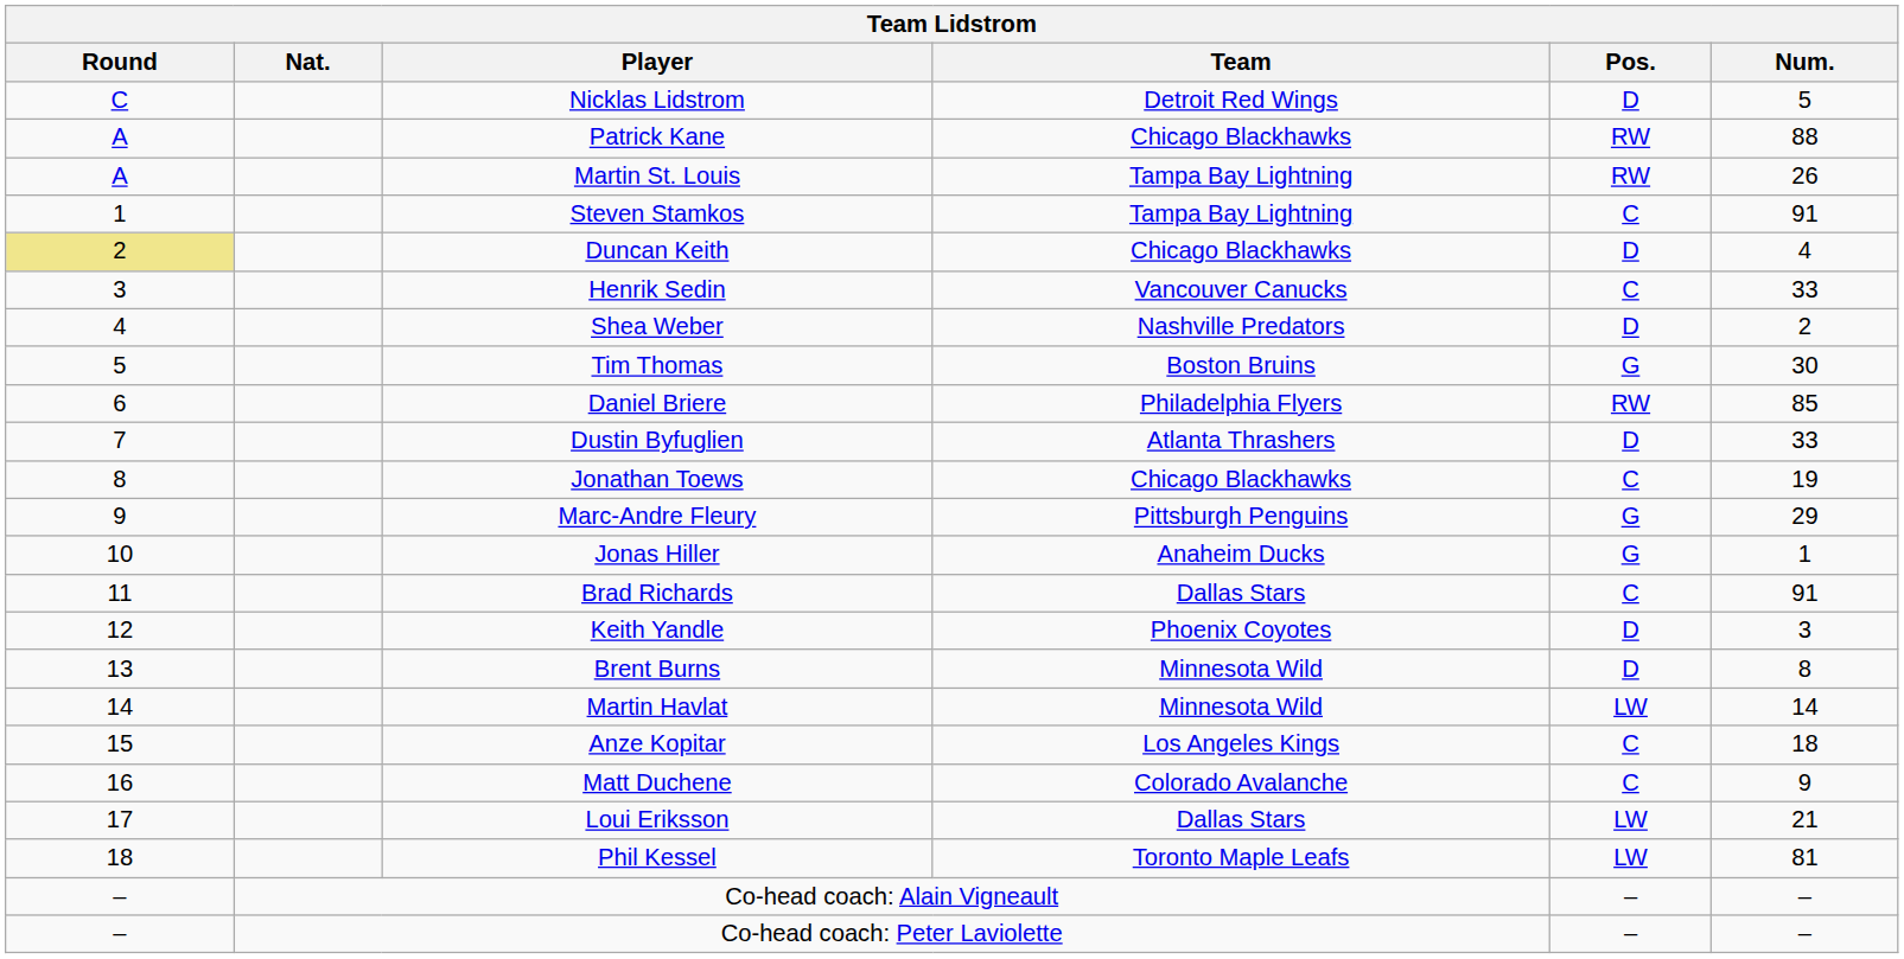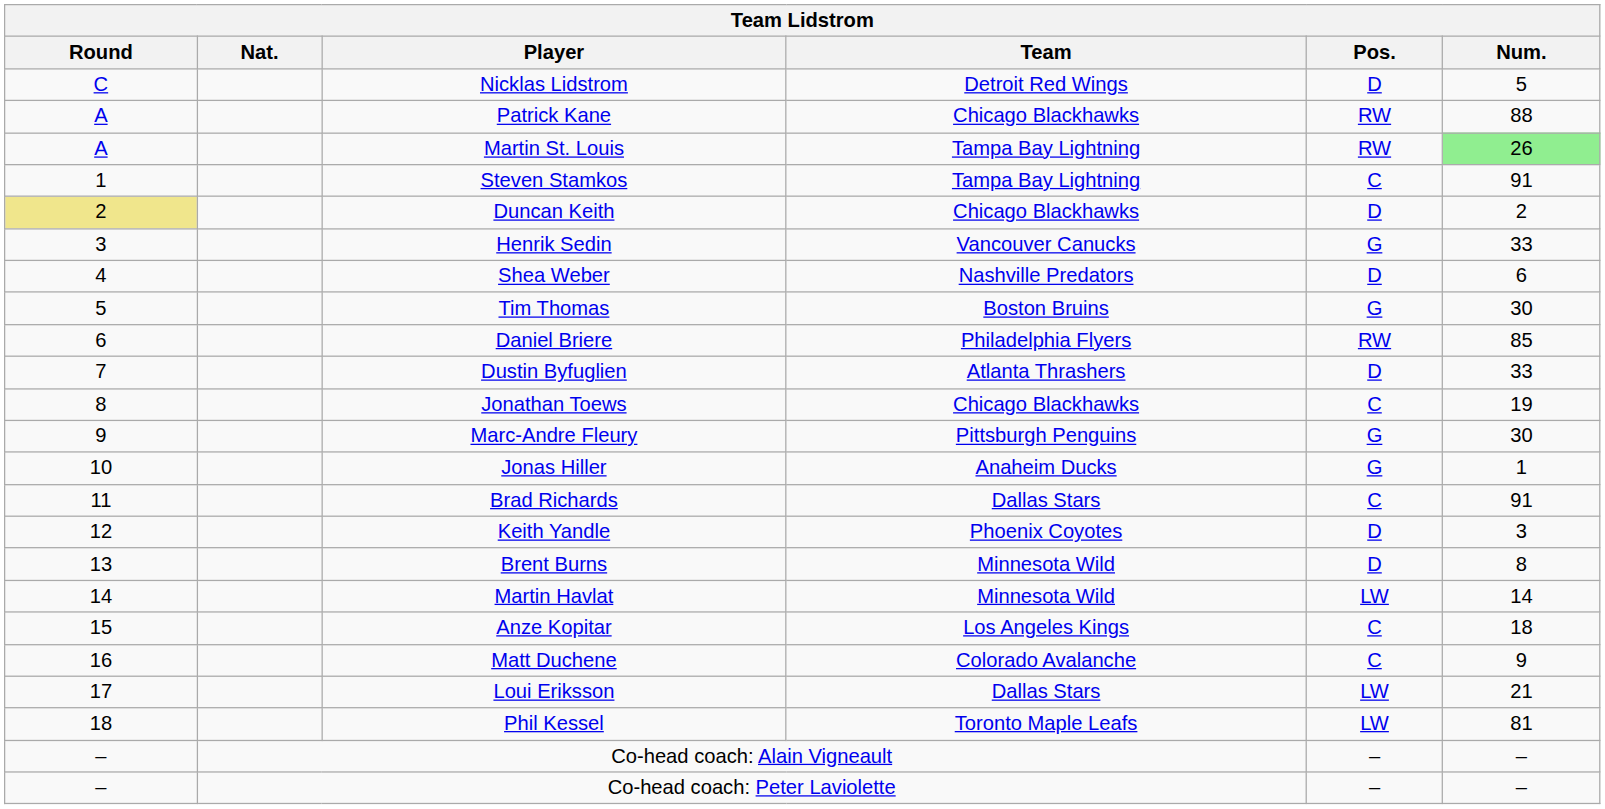 <table width="80%" class="wikitable" style="text-align:center">
 <tr>
 <th colspan=6>Team Lidstrom</th>
 </tr>
 <tr>
 <th>Round</th>
 <th>Nat.</th>
 <th>Player</th>
 <th>Team</th>
 <th>Pos.</th>
 <th>Num.</th>
 </tr>
 <tr>
 <td><a href='#'>C</a></td>
 <td></td>
 <td><a href='#'>Nicklas Lidstrom</a></td>
 <td><a href='#'>Detroit Red Wings</a></td>
 <td><a href='#'>D</a></td>
 <td>5</td>
 </tr>
 <tr>
 <td><a href='#'>A</a></td>
 <td></td>
 <td><a href='#'>Patrick Kane</a></td>
 <td><a href='#'>Chicago Blackhawks</a></td>
 <td><a href='#'>RW</a></td>
 <td>88</td>
 </tr>
 <tr>
 <td><a href='#'>A</a></td>
 <td></td>
 <td><a href='#'>Martin St. Louis</a></td>
 <td><a href='#'>Tampa Bay Lightning</a></td>
 <td><a href='#'>RW</a></td>
-<td>26</td>
+<td style="background: lightgreen;">26</td>
 </tr>
 <tr>
 <td>1</td>
 <td></td>
 <td><a href='#'>Steven Stamkos</a></td>
 <td><a href='#'>Tampa Bay Lightning</a></td>
 <td><a href='#'>C</a></td>
 <td>91</td>
 </tr>
 <tr>
 <td style="background: khaki;">2</td>
 <td></td>
 <td><a href='#'>Duncan Keith</a></td>
 <td><a href='#'>Chicago Blackhawks</a></td>
 <td><a href='#'>D</a></td>
-<td>4</td>
+<td>2</td>
 </tr>
 <tr>
 <td>3</td>
 <td></td>
 <td><a href='#'>Henrik Sedin</a></td>
 <td><a href='#'>Vancouver Canucks</a></td>
-<td><a href='#'>C</a></td>
+<td><a href='#'>G</a></td>
 <td>33</td>
 </tr>
 <tr>
 <td>4</td>
 <td></td>
 <td><a href='#'>Shea Weber</a></td>
 <td><a href='#'>Nashville Predators</a></td>
 <td><a href='#'>D</a></td>
-<td>2</td>
+<td>6</td>
 </tr>
 <tr>
 <td>5</td>
 <td></td>
 <td><a href='#'>Tim Thomas</a></td>
 <td><a href='#'>Boston Bruins</a></td>
 <td><a href='#'>G</a></td>
 <td>30</td>
 </tr>
 <tr>
 <td>6</td>
 <td></td>
 <td><a href='#'>Daniel Briere</a></td>
 <td><a href='#'>Philadelphia Flyers</a></td>
 <td><a href='#'>RW</a></td>
 <td>85</td>
 </tr>
 <tr>
 <td>7</td>
 <td></td>
 <td><a href='#'>Dustin Byfuglien</a></td>
 <td><a href='#'>Atlanta Thrashers</a></td>
 <td><a href='#'>D</a></td>
 <td>33</td>
 </tr>
 <tr>
 <td>8</td>
 <td></td>
 <td><a href='#'>Jonathan Toews</a></td>
 <td><a href='#'>Chicago Blackhawks</a></td>
 <td><a href='#'>C</a></td>
 <td>19</td>
 </tr>
 <tr>
 <td>9</td>
 <td></td>
 <td><a href='#'>Marc-Andre Fleury</a></td>
 <td><a href='#'>Pittsburgh Penguins</a></td>
 <td><a href='#'>G</a></td>
-<td>29</td>
+<td>30</td>
 </tr>
 <tr>
 <td>10</td>
 <td></td>
 <td><a href='#'>Jonas Hiller</a></td>
 <td><a href='#'>Anaheim Ducks</a></td>
 <td><a href='#'>G</a></td>
 <td>1</td>
 </tr>
 <tr>
 <td>11</td>
 <td></td>
 <td><a href='#'>Brad Richards</a></td>
 <td><a href='#'>Dallas Stars</a></td>
 <td><a href='#'>C</a></td>
 <td>91</td>
 </tr>
 <tr>
 <td>12</td>
 <td></td>
 <td><a href='#'>Keith Yandle</a></td>
 <td><a href='#'>Phoenix Coyotes</a></td>
 <td><a href='#'>D</a></td>
 <td>3</td>
 </tr>
 <tr>
 <td>13</td>
 <td></td>
 <td><a href='#'>Brent Burns</a></td>
 <td><a href='#'>Minnesota Wild</a></td>
 <td><a href='#'>D</a></td>
 <td>8</td>
 </tr>
 <tr>
 <td>14</td>
 <td></td>
 <td><a href='#'>Martin Havlat</a></td>
 <td><a href='#'>Minnesota Wild</a></td>
 <td><a href='#'>LW</a></td>
 <td>14</td>
 </tr>
 <tr>
 <td>15</td>
 <td></td>
 <td><a href='#'>Anze Kopitar</a></td>
 <td><a href='#'>Los Angeles Kings</a></td>
 <td><a href='#'>C</a></td>
 <td>18</td>
 </tr>
 <tr>
 <td>16</td>
 <td></td>
 <td><a href='#'>Matt Duchene</a></td>
 <td><a href='#'>Colorado Avalanche</a></td>
 <td><a href='#'>C</a></td>
 <td>9</td>
 </tr>
 <tr>
 <td>17</td>
 <td></td>
 <td><a href='#'>Loui Eriksson</a></td>
 <td><a href='#'>Dallas Stars</a></td>
 <td><a href='#'>LW</a></td>
 <td>21</td>
 </tr>
 <tr>
 <td>18</td>
 <td></td>
 <td><a href='#'>Phil Kessel</a></td>
 <td><a href='#'>Toronto Maple Leafs</a></td>
 <td><a href='#'>LW</a></td>
 <td>81</td>
 </tr>
 <tr>
 <td>–</td>
 <td colspan=3>Co-head coach: <a href='#'>Alain Vigneault</a></td>
 <td>–</td>
 <td>–</td>
 </tr>
 <tr>
 <td>–</td>
 <td colspan=3>Co-head coach: <a href='#'>Peter Laviolette</a></td>
 <td>–</td>
 <td>–</td>
 </tr>
 </table>
